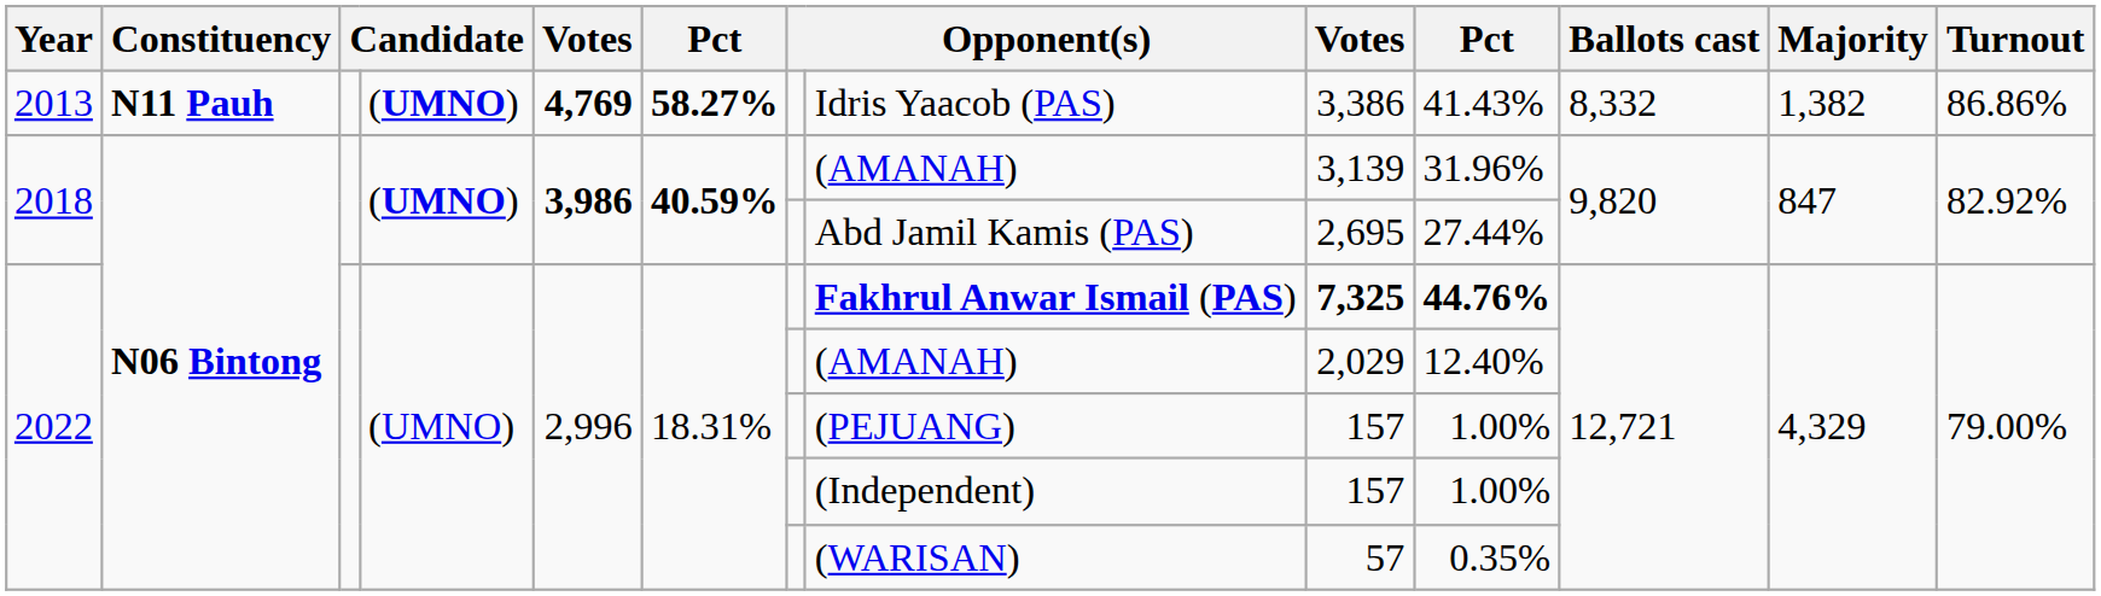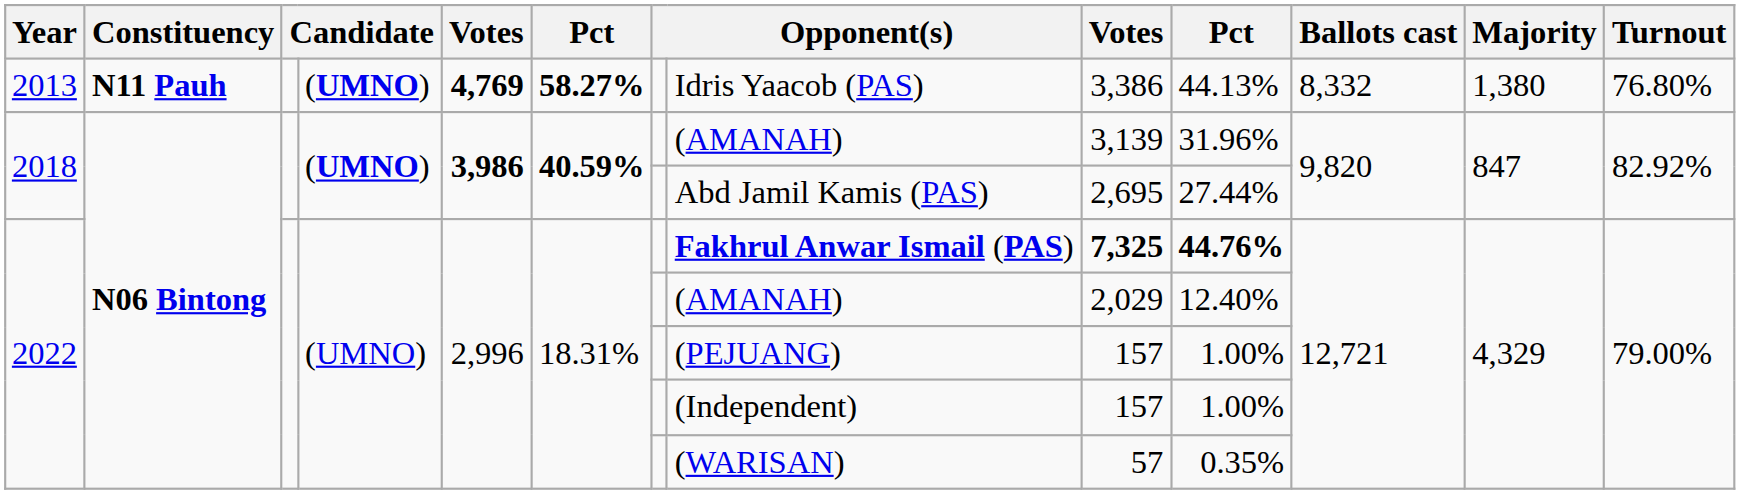 <table class="wikitable" style="margin:0.5em ; font-size:95%">
 <tr>
 <th>Year</th>
 <th>Constituency</th>
 <th colspan=2>Candidate</th>
 <th>Votes</th>
 <th>Pct</th>
 <th colspan=2>Opponent(s)</th>
 <th>Votes</th>
 <th>Pct</th>
 <th>Ballots cast</th>
 <th>Majority</th>
 <th>Turnout</th>
 </tr>
 <tr>
 <td><a href='#'>2013</a></td>
 <td><strong>N11 <a href='#'>Pauh</a></strong></td>
 <td></td>
 <td> (<a href='#'><strong>UMNO</strong></a>)</td>
 <td align="right"><strong>4,769</strong></td>
 <td><strong>58.27%</strong></td>
 <td></td>
 <td>Idris Yaacob (<a href='#'>PAS</a>)</td>
 <td align="right">3,386</td>
-<td>41.43%</td>
+<td>44.13%</td>
 <td>8,332</td>
-<td>1,382</td>
-<td>86.86%</td>
+<td>1,380</td>
+<td>76.80%</td>
 </tr>
 <tr>
 <td rowspan=2><a href='#'>2018</a></td>
 <td rowspan=9><strong>N06 <a href='#'>Bintong</a></strong></td>
 <td rowspan=2 ></td>
 <td rowspan=2> (<a href='#'><strong>UMNO</strong></a>)</td>
 <td rowspan=2 align="right"><strong>3,986</strong></td>
 <td rowspan=2><strong>40.59%</strong></td>
 <td></td>
 <td> (<a href='#'>AMANAH</a>)</td>
 <td align="right">3,139</td>
 <td>31.96%</td>
 <td rowspan=2>9,820</td>
 <td rowspan=2>847</td>
 <td rowspan=2>82.92%</td>
 </tr>
 <tr>
 <td></td>
 <td>Abd Jamil Kamis (<a href='#'>PAS</a>)</td>
 <td align="right">2,695</td>
 <td>27.44%</td>
 </tr>
 <tr>
 <td rowspan=5><a href='#'>2022</a></td>
 <td rowspan=5 ></td>
 <td rowspan=5> (<a href='#'>UMNO</a>)</td>
 <td rowspan=5 align="right">2,996</td>
 <td rowspan=5>18.31%</td>
 <td bgcolor=></td>
 <td><strong><a href='#'>Fakhrul Anwar Ismail</a></strong> (<a href='#'><strong>PAS</strong></a>)</td>
 <td align="right"><strong>7,325</strong></td>
 <td><strong>44.76%</strong></td>
 <td rowspan=5>12,721</td>
 <td rowspan=5>4,329</td>
 <td rowspan=5>79.00%</td>
 </tr>
 <tr>
 <td></td>
 <td> (<a href='#'>AMANAH</a>)</td>
 <td align="right">2,029</td>
 <td>12.40%</td>
 </tr>
 <tr>
 <td bgcolor=></td>
 <td> (<a href='#'>PEJUANG</a>)</td>
 <td align="right">157</td>
 <td align=right>1.00%</td>
 </tr>
 <tr>
 <td></td>
 <td> (Independent)</td>
 <td align="right">157</td>
 <td align=right>1.00%</td>
 </tr>
 <tr>
 <td></td>
 <td> (<a href='#'>WARISAN</a>)</td>
 <td align="right">57</td>
 <td align=right>0.35%</td>
 </tr>
 </table>
